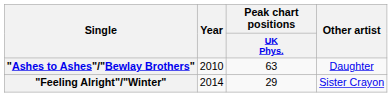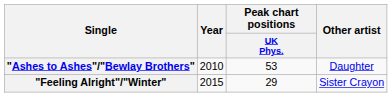 <table class="wikitable plainrowheaders" style="text-align:center;" border="1">
 <tr>
 <th scope="col" rowspan="2">Single</th>
 <th scope="col" rowspan="2">Year</th>
 <th scope="col" colspan="1" style="width:8em">Peak chart positions</th>
 <th scope="col" rowspan="2">Other artist</th>
 </tr>
 <tr>
 <th scope="col" style="width:3em; font-size:85%"><a href='#'>UK<br>Phys.</a><br></th>
 </tr>
 <tr>
 <th scope="row">"<a href='#'>Ashes to Ashes</a>"/"<a href='#'>Bewlay Brothers</a>"</th>
 <td>2010</td>
-<td>63</td>
+<td>53</td>
 <td><a href='#'>Daughter</a></td>
 </tr>
 <tr>
 <th scope="row">"Feeling Alright"/"Winter"</th>
-<td>2014</td>
+<td>2015</td>
 <td>29</td>
 <td><a href='#'>Sister Crayon</a></td>
 </tr>
 </table>
